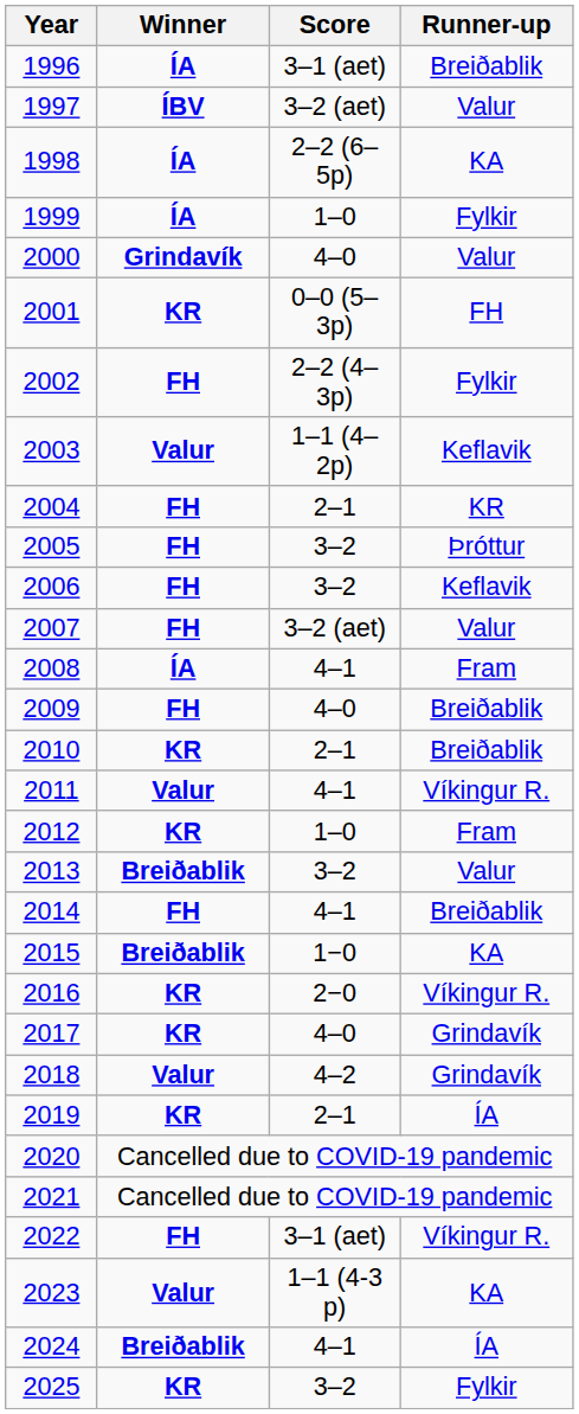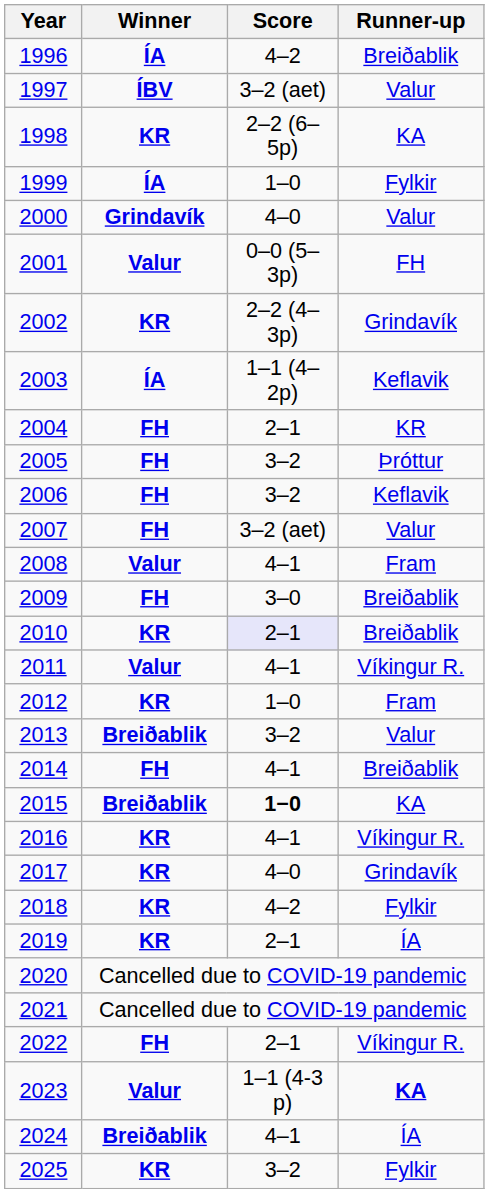 <table class="wikitable" style="text-align:center;">
 <tr>
 <th width=50>Year</th>
 <th width=100>Winner</th>
 <th width=75>Score</th>
 <th width=100>Runner-up</th>
 </tr>
 <tr>
 <td><a href='#'>1996</a></td>
 <td><strong><a href='#'>ÍA</a></strong></td>
-<td>3–1 (aet)</td>
+<td>4–2</td>
 <td><a href='#'>Breiðablik</a></td>
 </tr>
 <tr>
 <td><a href='#'>1997</a></td>
 <td><strong><a href='#'>ÍBV</a></strong></td>
 <td>3–2 (aet)</td>
 <td><a href='#'>Valur</a></td>
 </tr>
 <tr>
 <td><a href='#'>1998</a></td>
-<td><strong><a href='#'>ÍA</a></strong></td>
+<td><strong><a href='#'>KR</a></strong></td>
 <td>2–2 (6–5p)</td>
 <td><a href='#'>KA</a></td>
 </tr>
 <tr>
 <td><a href='#'>1999</a></td>
 <td><strong><a href='#'>ÍA</a></strong></td>
 <td>1–0</td>
 <td><a href='#'>Fylkir</a></td>
 </tr>
 <tr>
 <td><a href='#'>2000</a></td>
 <td><strong><a href='#'>Grindavík</a></strong></td>
 <td>4–0</td>
 <td><a href='#'>Valur</a></td>
 </tr>
 <tr>
 <td><a href='#'>2001</a></td>
-<td><strong><a href='#'>KR</a></strong></td>
+<td><strong><a href='#'>Valur</a></strong></td>
 <td>0–0 (5–3p)</td>
 <td><a href='#'>FH</a></td>
 </tr>
 <tr>
 <td><a href='#'>2002</a></td>
-<td><strong><a href='#'>FH</a></strong></td>
+<td><strong><a href='#'>KR</a></strong></td>
 <td>2–2 (4–3p)</td>
-<td><a href='#'>Fylkir</a></td>
+<td><a href='#'>Grindavík</a></td>
 </tr>
 <tr>
 <td><a href='#'>2003</a></td>
-<td><strong><a href='#'>Valur</a></strong></td>
+<td><strong><a href='#'>ÍA</a></strong></td>
 <td>1–1 (4–2p)</td>
 <td><a href='#'>Keflavik</a></td>
 </tr>
 <tr>
 <td><a href='#'>2004</a></td>
 <td><strong><a href='#'>FH</a></strong></td>
 <td>2–1</td>
 <td><a href='#'>KR</a></td>
 </tr>
 <tr>
 <td><a href='#'>2005</a></td>
 <td><strong><a href='#'>FH</a></strong></td>
 <td>3–2</td>
 <td><a href='#'>Þróttur</a></td>
 </tr>
 <tr>
 <td><a href='#'>2006</a></td>
 <td><strong><a href='#'>FH</a></strong></td>
 <td>3–2</td>
 <td><a href='#'>Keflavik</a></td>
 </tr>
 <tr>
 <td><a href='#'>2007</a></td>
 <td><strong><a href='#'>FH</a></strong></td>
 <td>3–2 (aet)</td>
 <td><a href='#'>Valur</a></td>
 </tr>
 <tr>
 <td><a href='#'>2008</a></td>
-<td><strong><a href='#'>ÍA</a></strong></td>
+<td><strong><a href='#'>Valur</a></strong></td>
 <td>4–1</td>
 <td><a href='#'>Fram</a></td>
 </tr>
 <tr>
 <td><a href='#'>2009</a></td>
 <td><strong><a href='#'>FH</a></strong></td>
-<td>4–0</td>
+<td>3–0</td>
 <td><a href='#'>Breiðablik</a></td>
 </tr>
 <tr>
 <td><a href='#'>2010</a></td>
 <td><strong><a href='#'>KR</a></strong></td>
-<td>2–1</td>
+<td style="background: lavender;">2–1</td>
 <td><a href='#'>Breiðablik</a></td>
 </tr>
 <tr>
 <td><a href='#'>2011</a></td>
 <td><strong><a href='#'>Valur</a></strong></td>
 <td>4–1</td>
 <td><a href='#'>Víkingur R.</a></td>
 </tr>
 <tr>
 <td><a href='#'>2012</a></td>
 <td><strong><a href='#'>KR</a></strong></td>
 <td>1–0</td>
 <td><a href='#'>Fram</a></td>
 </tr>
 <tr>
 <td><a href='#'>2013</a></td>
 <td><strong><a href='#'>Breiðablik</a></strong></td>
 <td>3–2</td>
 <td><a href='#'>Valur</a></td>
 </tr>
 <tr>
 <td><a href='#'>2014</a></td>
 <td><strong><a href='#'>FH</a></strong></td>
 <td>4–1</td>
 <td><a href='#'>Breiðablik</a></td>
 </tr>
 <tr>
 <td><a href='#'>2015</a></td>
 <td><strong><a href='#'>Breiðablik</a></strong></td>
-<td>1−0</td>
+<td><strong>1−0</strong></td>
 <td><a href='#'>KA</a></td>
 </tr>
 <tr>
 <td><a href='#'>2016</a></td>
 <td><strong><a href='#'>KR</a></strong></td>
-<td>2−0</td>
+<td>4–1</td>
 <td><a href='#'>Víkingur R.</a></td>
 </tr>
 <tr>
 <td><a href='#'>2017</a></td>
 <td><strong><a href='#'>KR</a></strong></td>
 <td>4–0</td>
 <td><a href='#'>Grindavík</a></td>
 </tr>
 <tr>
 <td><a href='#'>2018</a></td>
-<td><strong><a href='#'>Valur</a></strong></td>
+<td><strong><a href='#'>KR</a></strong></td>
 <td>4–2</td>
-<td><a href='#'>Grindavík</a></td>
+<td><a href='#'>Fylkir</a></td>
 </tr>
 <tr>
 <td><a href='#'>2019</a></td>
 <td><strong><a href='#'>KR</a></strong></td>
 <td>2–1</td>
 <td><a href='#'>ÍA</a></td>
 </tr>
 <tr>
 <td><a href='#'>2020</a></td>
 <td colspan="3">Cancelled due to <a href='#'>COVID-19 pandemic</a></td>
 </tr>
 <tr>
 <td><a href='#'>2021</a></td>
 <td colspan="3">Cancelled due to <a href='#'>COVID-19 pandemic</a></td>
 </tr>
 <tr>
 <td><a href='#'>2022</a></td>
 <td><strong><a href='#'>FH</a></strong></td>
-<td>3–1 (aet)</td>
+<td>2–1</td>
 <td><a href='#'>Víkingur R.</a></td>
 </tr>
 <tr>
 <td><a href='#'>2023</a></td>
 <td><strong><a href='#'>Valur</a></strong></td>
 <td>1–1 (4-3 p)</td>
-<td><a href='#'>KA</a></td>
+<td><strong><a href='#'>KA</a></strong></td>
 </tr>
 <tr>
 <td><a href='#'>2024</a></td>
 <td><strong><a href='#'>Breiðablik</a></strong></td>
 <td>4–1</td>
 <td><a href='#'>ÍA</a></td>
 </tr>
 <tr>
 <td><a href='#'>2025</a></td>
 <td><strong><a href='#'>KR</a></strong></td>
 <td>3–2</td>
 <td><a href='#'>Fylkir</a></td>
 </tr>
 </table>
